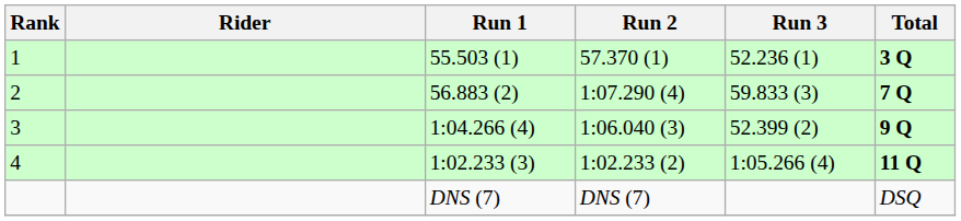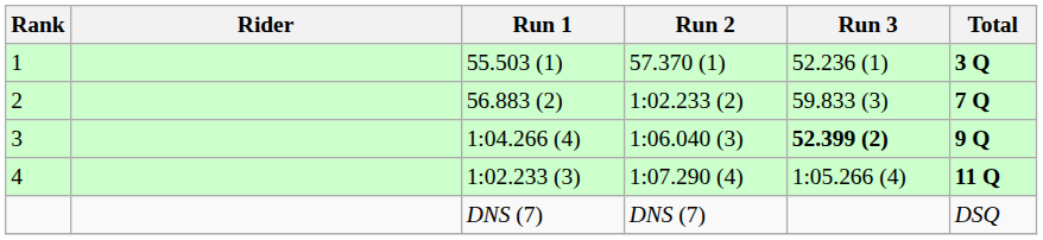 <table class="wikitable" style="font-size:95%" style="text-align:center">
 <tr>
 <th>Rank</th>
 <th width=250>Rider</th>
 <th width=100>Run 1</th>
 <th width=100>Run 2</th>
 <th width=100>Run 3</th>
 <th width=50>Total</th>
 </tr>
 <tr bgcolor=ccffcc>
 <td>1</td>
 <td align=left></td>
 <td>55.503 (1)</td>
 <td>57.370 (1)</td>
 <td>52.236 (1)</td>
 <td><strong>3 Q</strong></td>
 </tr>
 <tr bgcolor=ccffcc>
 <td>2</td>
 <td align=left></td>
 <td>56.883 (2)</td>
-<td>1:07.290 (4)</td>
+<td>1:02.233 (2)</td>
 <td>59.833 (3)</td>
 <td><strong>7 Q</strong></td>
 </tr>
 <tr bgcolor=ccffcc>
 <td>3</td>
 <td align=left></td>
 <td>1:04.266 (4)</td>
 <td>1:06.040 (3)</td>
-<td>52.399 (2)</td>
+<td><strong>52.399 (2)</strong></td>
 <td><strong>9 Q</strong></td>
 </tr>
 <tr bgcolor=ccffcc>
 <td>4</td>
 <td align=left></td>
 <td>1:02.233 (3)</td>
-<td>1:02.233 (2)</td>
+<td>1:07.290 (4)</td>
 <td>1:05.266 (4)</td>
 <td><strong>11 Q</strong></td>
 </tr>
 <tr>
 <td></td>
 <td align=left></td>
 <td><em>DNS</em> (7)</td>
 <td><em>DNS</em> (7)</td>
 <td></td>
 <td><em>DSQ</em></td>
 </tr>
 <tr>
 </tr>
 </table>
